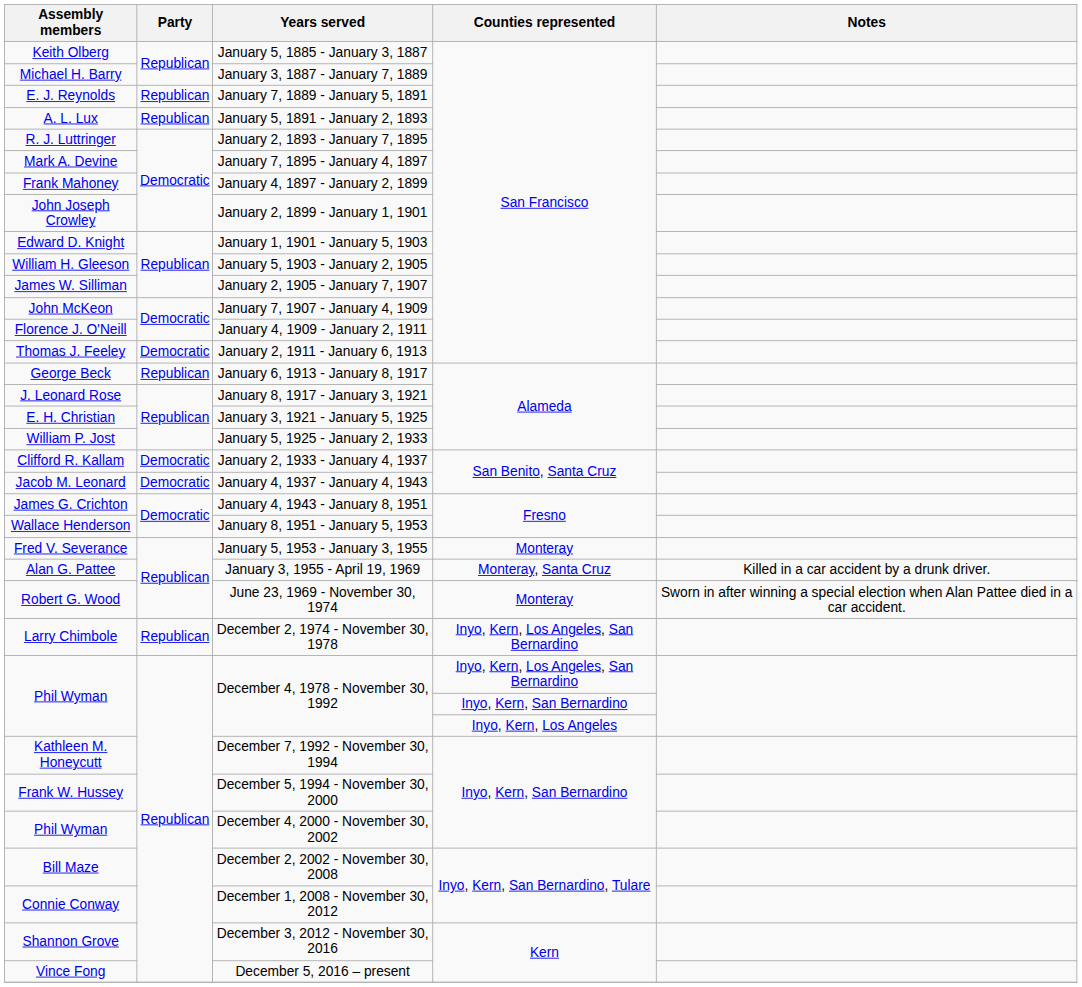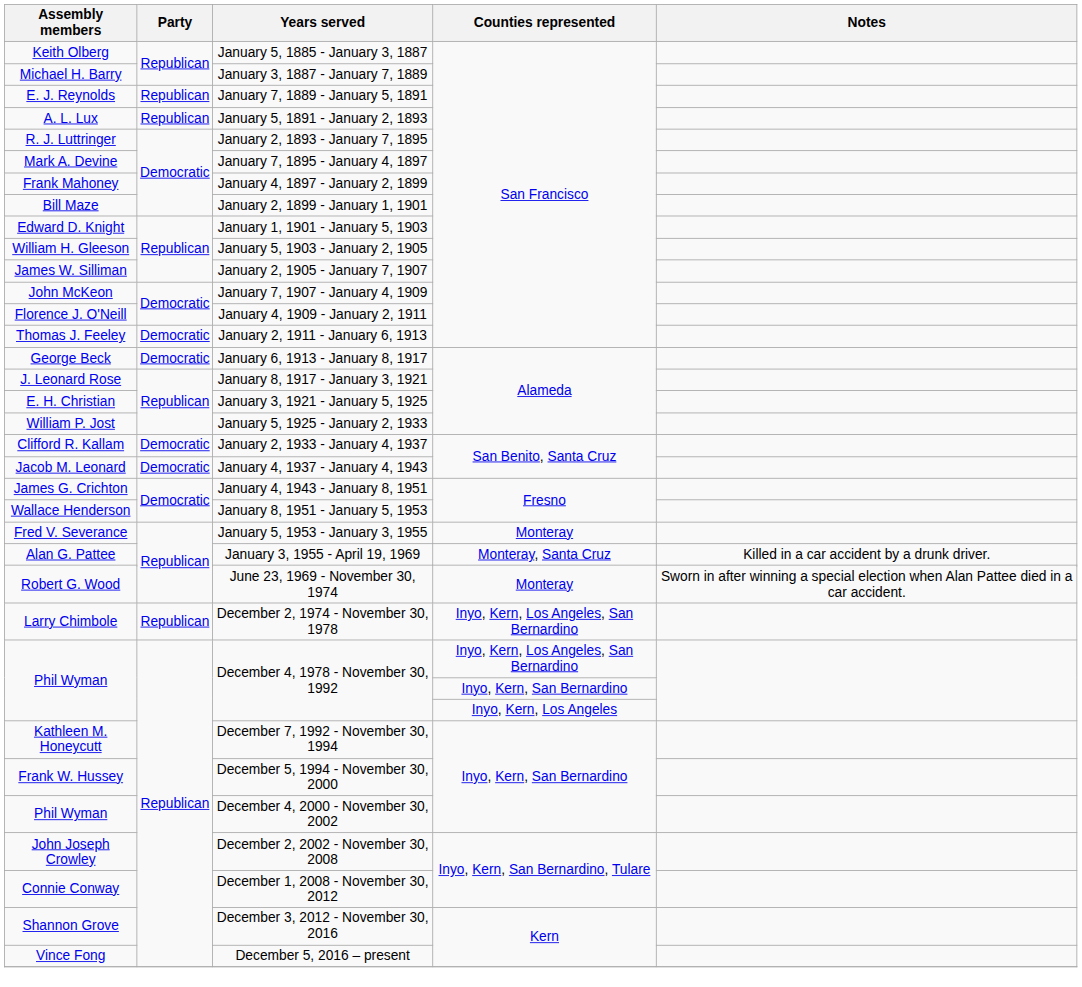 <table class=wikitable style="text-align:center">
 <tr>
 <th>Assembly members</th>
 <th>Party</th>
 <th>Years served</th>
 <th>Counties represented</th>
 <th>Notes</th>
 </tr>
 <tr>
 <td><a href='#'>Keith Olberg</a></td>
 <td rowspan=2 ><a href='#'>Republican</a></td>
 <td>January 5, 1885 - January 3, 1887</td>
 <td rowspan=14><a href='#'>San Francisco</a></td>
 <td></td>
 </tr>
 <tr>
 <td><a href='#'>Michael H. Barry</a></td>
 <td>January 3, 1887 - January 7, 1889</td>
 <td></td>
 </tr>
 <tr>
 <td><a href='#'>E. J. Reynolds</a></td>
 <td><a href='#'>Republican</a></td>
 <td>January 7, 1889 - January 5, 1891</td>
 <td></td>
 </tr>
 <tr>
 <td><a href='#'>A. L. Lux</a></td>
 <td><a href='#'>Republican</a></td>
 <td>January 5, 1891 - January 2, 1893</td>
 <td></td>
 </tr>
 <tr>
 <td><a href='#'>R. J. Luttringer</a></td>
 <td rowspan=4 ><a href='#'>Democratic</a></td>
 <td>January 2, 1893 - January 7, 1895</td>
 <td></td>
 </tr>
 <tr>
 <td><a href='#'>Mark A. Devine</a></td>
 <td>January 7, 1895 - January 4, 1897</td>
 <td></td>
 </tr>
 <tr>
 <td><a href='#'>Frank Mahoney</a></td>
 <td>January 4, 1897 - January 2, 1899</td>
 <td></td>
 </tr>
 <tr>
-<td><a href='#'>John Joseph Crowley</a></td>
+<td><a href='#'>Bill Maze</a></td>
 <td>January 2, 1899 - January 1, 1901</td>
 <td></td>
 </tr>
 <tr>
 <td><a href='#'>Edward D. Knight</a></td>
 <td rowspan=3 ><a href='#'>Republican</a></td>
 <td>January 1, 1901 - January 5, 1903</td>
 <td></td>
 </tr>
 <tr>
 <td><a href='#'>William H. Gleeson</a></td>
 <td>January 5, 1903 - January 2, 1905</td>
 <td></td>
 </tr>
 <tr>
 <td><a href='#'>James W. Silliman</a></td>
 <td>January 2, 1905 - January 7, 1907</td>
 <td></td>
 </tr>
 <tr>
 <td><a href='#'>John McKeon</a></td>
 <td rowspan=2 ><a href='#'>Democratic</a></td>
 <td>January 7, 1907 - January 4, 1909</td>
 <td></td>
 </tr>
 <tr>
 <td><a href='#'>Florence J. O'Neill</a></td>
 <td>January 4, 1909 - January 2, 1911</td>
 <td></td>
 </tr>
 <tr>
 <td><a href='#'>Thomas J. Feeley</a></td>
 <td><a href='#'>Democratic</a></td>
 <td>January 2, 1911 - January 6, 1913</td>
 <td></td>
 </tr>
 <tr>
 <td><a href='#'>George Beck</a></td>
-<td><a href='#'>Republican</a></td>
+<td><a href='#'>Democratic</a></td>
 <td>January 6, 1913 - January 8, 1917</td>
 <td rowspan=4><a href='#'>Alameda</a></td>
 <td></td>
 </tr>
 <tr>
 <td><a href='#'>J. Leonard Rose</a></td>
 <td rowspan=3 ><a href='#'>Republican</a></td>
 <td>January 8, 1917 - January 3, 1921</td>
 <td></td>
 </tr>
 <tr>
 <td><a href='#'>E. H. Christian</a></td>
 <td>January 3, 1921 - January 5, 1925</td>
 <td></td>
 </tr>
 <tr>
 <td><a href='#'>William P. Jost</a></td>
 <td>January 5, 1925 - January 2, 1933</td>
 <td></td>
 </tr>
 <tr>
 <td><a href='#'>Clifford R. Kallam</a></td>
 <td><a href='#'>Democratic</a></td>
 <td>January 2, 1933 - January 4, 1937</td>
 <td rowspan=2><a href='#'>San Benito</a>, <a href='#'>Santa Cruz</a></td>
 <td></td>
 </tr>
 <tr>
 <td><a href='#'>Jacob M. Leonard</a></td>
 <td><a href='#'>Democratic</a></td>
 <td>January 4, 1937 - January 4, 1943</td>
 <td></td>
 </tr>
 <tr>
 <td><a href='#'>James G. Crichton</a></td>
 <td rowspan=2 ><a href='#'>Democratic</a></td>
 <td>January 4, 1943 - January 8, 1951</td>
 <td rowspan=2><a href='#'>Fresno</a></td>
 <td></td>
 </tr>
 <tr>
 <td><a href='#'>Wallace Henderson</a></td>
 <td>January 8, 1951 - January 5, 1953</td>
 <td></td>
 </tr>
 <tr>
 <td><a href='#'>Fred V. Severance</a></td>
 <td rowspan=5 ><a href='#'>Republican</a></td>
 <td>January 5, 1953 - January 3, 1955</td>
 <td rowspan=2><a href='#'>Monteray</a></td>
 <td></td>
 </tr>
 <tr>
 <td rowspan=3><a href='#'>Alan G. Pattee</a></td>
 <td rowspan=3>January 3, 1955 - April 19, 1969</td>
 <td rowspan=3>Killed in a car accident by a drunk driver.</td>
 </tr>
 <tr>
 <td><a href='#'>Monteray</a>, <a href='#'>Santa Cruz</a></td>
 </tr>
 <tr>
 <td rowspan=2><a href='#'>Monteray</a></td>
 </tr>
 <tr>
 <td><a href='#'>Robert G. Wood</a></td>
 <td>June 23, 1969 - November 30, 1974</td>
 <td>Sworn in after winning a special election when Alan Pattee died in a car accident.</td>
 </tr>
 <tr>
 <td><a href='#'>Larry Chimbole</a></td>
 <td><a href='#'>Republican</a></td>
 <td>December 2, 1974 - November 30, 1978</td>
 <td><a href='#'>Inyo</a>, <a href='#'>Kern</a>, <a href='#'>Los Angeles</a>, <a href='#'>San Bernardino</a></td>
 <td></td>
 </tr>
 <tr>
 <td rowspan=3><a href='#'>Phil Wyman</a></td>
 <td rowspan=10 ><a href='#'>Republican</a></td>
 <td rowspan=3>December 4, 1978 - November 30, 1992</td>
 <td><a href='#'>Inyo</a>, <a href='#'>Kern</a>, <a href='#'>Los Angeles</a>, <a href='#'>San Bernardino</a></td>
 <td rowspan=3></td>
 </tr>
 <tr>
 <td><a href='#'>Inyo</a>, <a href='#'>Kern</a>, <a href='#'>San Bernardino</a></td>
 </tr>
 <tr>
 <td><a href='#'>Inyo</a>, <a href='#'>Kern</a>, <a href='#'>Los Angeles</a></td>
 </tr>
 <tr>
 <td><a href='#'>Kathleen M. Honeycutt</a></td>
 <td>December 7, 1992 - November 30, 1994</td>
 <td rowspan=3><a href='#'>Inyo</a>, <a href='#'>Kern</a>, <a href='#'>San Bernardino</a></td>
 <td></td>
 </tr>
 <tr>
 <td><a href='#'>Frank W. Hussey</a></td>
 <td>December 5, 1994 - November 30, 2000</td>
 <td></td>
 </tr>
 <tr>
 <td><a href='#'>Phil Wyman</a></td>
 <td>December 4, 2000 - November 30, 2002</td>
 <td></td>
 </tr>
 <tr>
-<td><a href='#'>Bill Maze</a></td>
+<td><a href='#'>John Joseph Crowley</a></td>
 <td>December 2, 2002 - November 30, 2008</td>
 <td rowspan=2><a href='#'>Inyo</a>, <a href='#'>Kern</a>, <a href='#'>San Bernardino</a>, <a href='#'>Tulare</a></td>
 <td></td>
 </tr>
 <tr>
 <td><a href='#'>Connie Conway</a></td>
 <td>December 1, 2008 - November 30, 2012</td>
 <td></td>
 </tr>
 <tr>
 <td><a href='#'>Shannon Grove</a></td>
 <td>December 3, 2012 - November 30, 2016</td>
 <td rowspan=2><a href='#'>Kern</a></td>
 <td></td>
 </tr>
 <tr>
 <td><a href='#'>Vince Fong</a></td>
 <td>December 5, 2016 – present</td>
 <td></td>
 </tr>
 <tr>
 </tr>
 </table>
